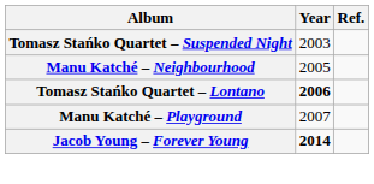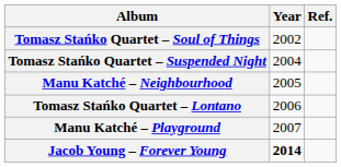 <table class="wikitable plainrowheaders" style="text-align:center;">
 <tr>
 <th scope="col">Album</th>
 <th scope="col">Year</th>
 <th scope="col">Ref.</th>
 </tr>
 <tr>
+<th scope="row"><a href='#'>Tomasz Stańko</a> Quartet – <em><a href='#'>Soul of Things</a></em></th>
+<td>2002</td>
+<td></td>
+</tr>
+<tr>
 <th scope="row">Tomasz Stańko Quartet – <em><a href='#'>Suspended Night</a></em></th>
-<td>2003</td>
+<td>2004</td>
 <td></td>
 </tr>
 <tr>
 <th scope="row"><a href='#'>Manu Katché</a> – <em><a href='#'>Neighbourhood</a></em></th>
 <td>2005</td>
 <td></td>
 </tr>
 <tr>
 <th scope="row">Tomasz Stańko Quartet – <em><a href='#'>Lontano</a></em></th>
-<td><strong>2006</strong></td>
+<td>2006</td>
 <td></td>
 </tr>
 <tr>
 <th scope="row">Manu Katché – <em><a href='#'>Playground</a></em></th>
 <td>2007</td>
 <td></td>
 </tr>
 <tr>
 <th scope="row"><a href='#'>Jacob Young</a> – <em><a href='#'>Forever Young</a></em></th>
 <td><strong>2014</strong></td>
 <td></td>
 </tr>
 </table>
